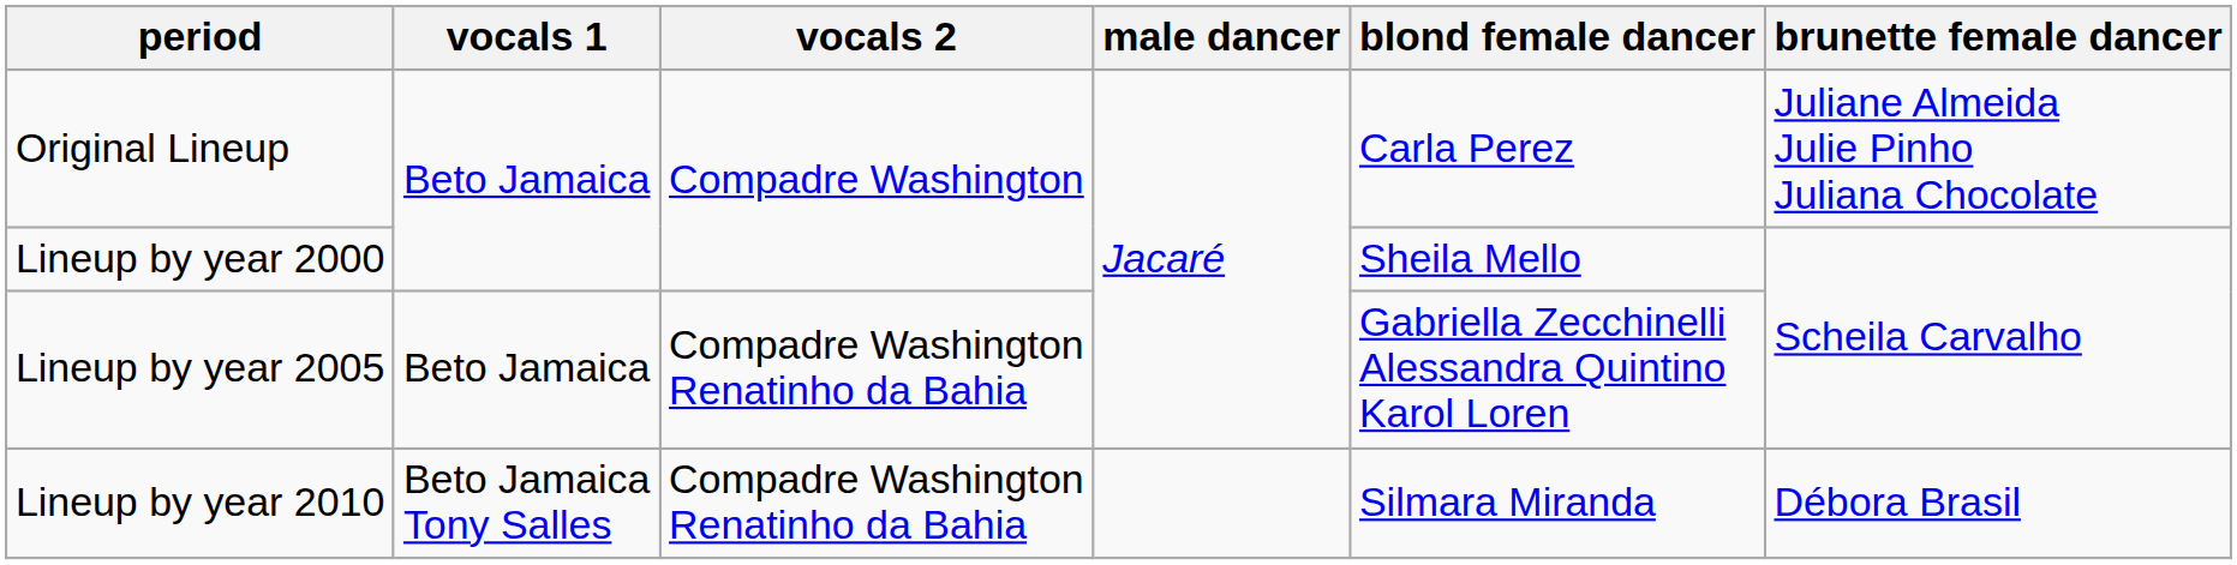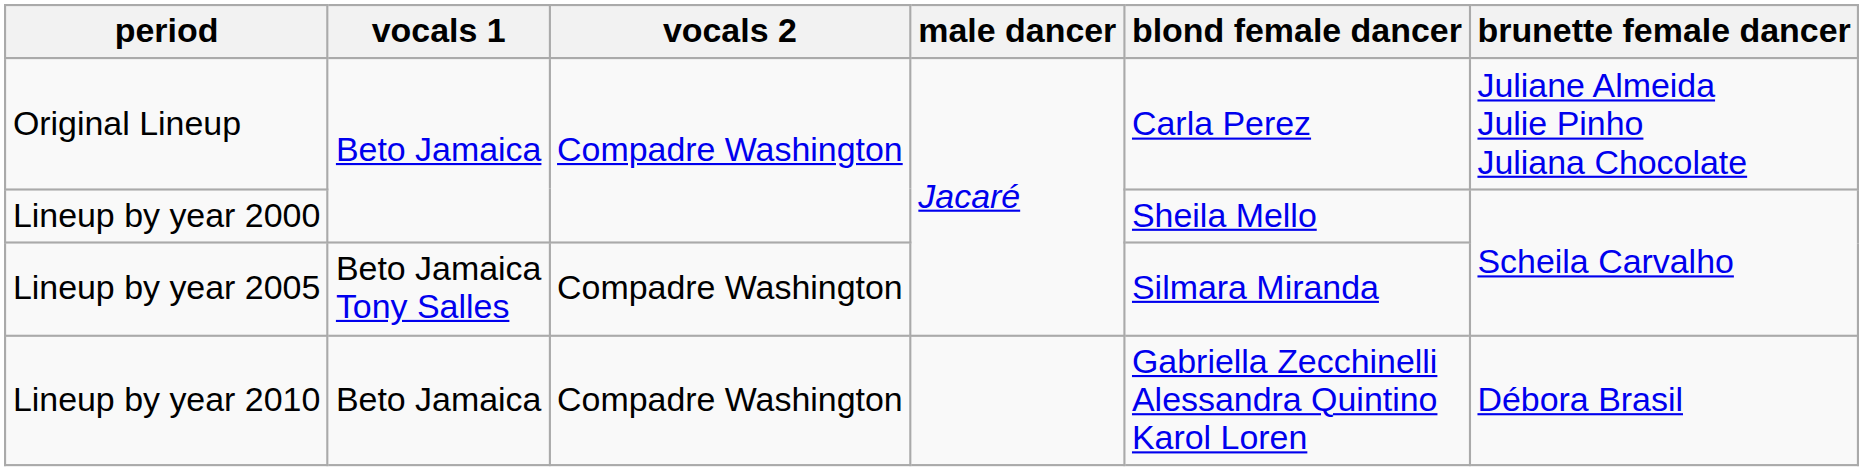 <table class = "wikitable">
 <tr>
 <th>period</th>
 <th>vocals 1</th>
 <th>vocals 2</th>
 <th>male dancer</th>
 <th>blond female dancer</th>
 <th>brunette female dancer</th>
 </tr>
 <tr>
 <td>Original Lineup</td>
 <td rowspan=2><a href='#'>Beto Jamaica</a></td>
 <td rowspan=2><a href='#'>Compadre Washington</a></td>
 <td rowspan=3><em><a href='#'>Jacaré</a></em></td>
 <td><a href='#'>Carla Perez</a></td>
 <td><a href='#'>Juliane Almeida</a><br><a href='#'>Julie Pinho</a><br><a href='#'>Juliana Chocolate</a></td>
 </tr>
 <tr>
 <td>Lineup by year 2000</td>
 <td><a href='#'>Sheila Mello</a></td>
 <td rowspan=2><a href='#'>Scheila Carvalho</a></td>
 </tr>
 <tr>
 <td>Lineup by year 2005</td>
-<td>Beto Jamaica</td>
-<td>Compadre Washington<br><a href='#'>Renatinho da Bahia</a></td>
-<td><a href='#'>Gabriella Zecchinelli</a><br><a href='#'>Alessandra Quintino</a><br><a href='#'>Karol Loren</a></td>
+<td>Beto Jamaica<br><a href='#'>Tony Salles</a></td>
+<td>Compadre Washington</td>
+<td><a href='#'>Silmara Miranda</a></td>
 </tr>
 <tr>
 <td>Lineup by year 2010</td>
-<td>Beto Jamaica<br><a href='#'>Tony Salles</a></td>
-<td>Compadre Washington<br><a href='#'>Renatinho da Bahia</a></td>
+<td>Beto Jamaica</td>
+<td>Compadre Washington</td>
 <td></td>
-<td><a href='#'>Silmara Miranda</a></td>
+<td><a href='#'>Gabriella Zecchinelli</a><br><a href='#'>Alessandra Quintino</a><br><a href='#'>Karol Loren</a></td>
 <td><a href='#'>Débora Brasil</a></td>
 </tr>
 </table>
